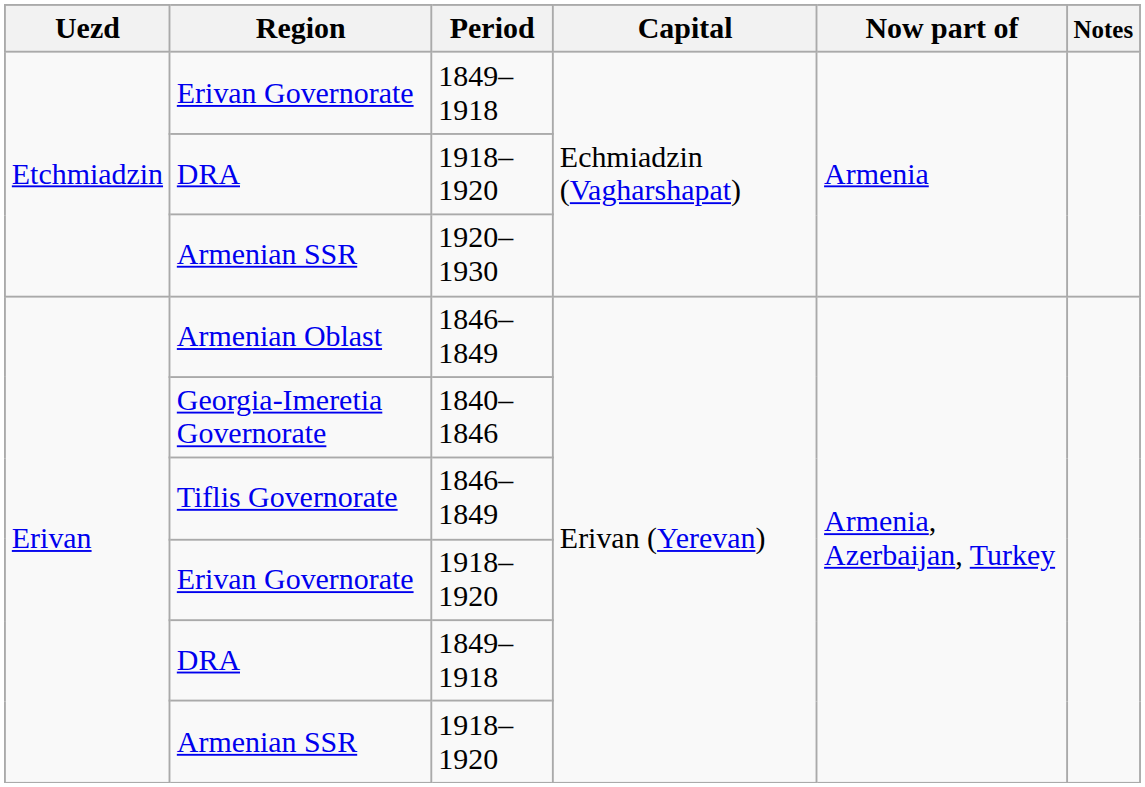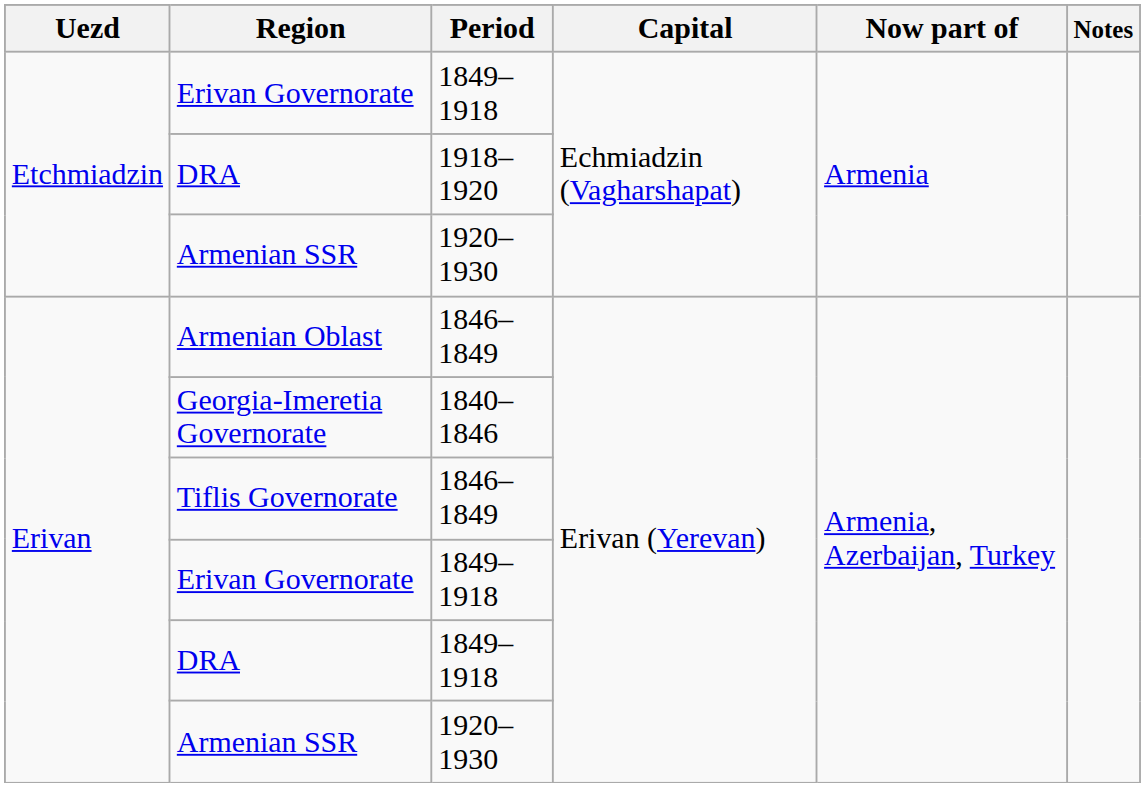 <table class="wikitable sortable">
 <tr>
 <th>Uezd</th>
 <th>Region</th>
 <th>Period</th>
 <th>Capital</th>
 <th>Now part of</th>
 <th><small>Notes</small></th>
 </tr>
 <tr>
 <td rowspan="3"><a href='#'>Etchmiadzin</a></td>
 <td><a href='#'>Erivan Governorate</a></td>
 <td>1849–1918</td>
 <td rowspan="3">Echmiadzin (<a href='#'>Vagharshapat</a>)</td>
 <td rowspan="3"><a href='#'>Armenia</a></td>
 <td rowspan="3"></td>
 </tr>
 <tr>
 <td><a href='#'>DRA</a></td>
 <td>1918–1920</td>
 </tr>
 <tr>
 <td><a href='#'>Armenian SSR</a></td>
 <td>1920–1930</td>
 </tr>
 <tr>
 <td rowspan="6"><a href='#'>Erivan</a></td>
 <td><a href='#'>Armenian Oblast</a></td>
 <td>1846–1849</td>
 <td rowspan="6">Erivan (<a href='#'>Yerevan</a>)</td>
 <td rowspan="6"><a href='#'>Armenia</a>, <a href='#'>Azerbaijan</a>, <a href='#'>Turkey</a></td>
 <td rowspan="6"></td>
 </tr>
 <tr>
 <td><a href='#'>Georgia-Imeretia Governorate</a></td>
 <td>1840–1846</td>
 </tr>
 <tr>
 <td><a href='#'>Tiflis Governorate</a></td>
 <td>1846–1849</td>
 </tr>
 <tr>
 <td><a href='#'>Erivan Governorate</a></td>
-<td>1918–1920</td>
+<td>1849–1918</td>
 </tr>
 <tr>
 <td><a href='#'>DRA</a></td>
 <td>1849–1918</td>
 </tr>
 <tr>
 <td><a href='#'>Armenian SSR</a></td>
-<td>1918–1920</td>
+<td>1920–1930</td>
 </tr>
 </table>
